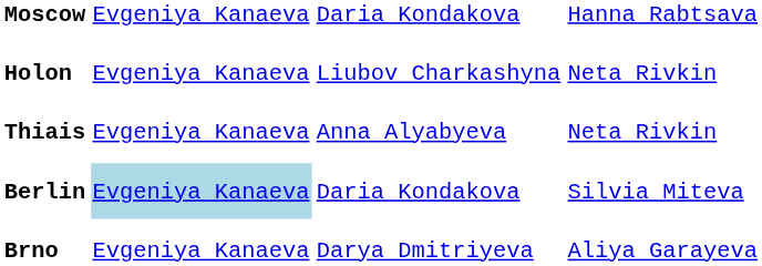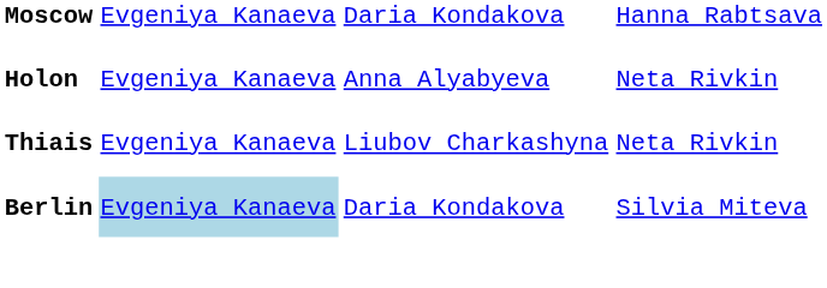 <table>
 <tr>
 <th scope=row style="text-align:left">Moscow</th>
 <td style="height:30px;"> <a href='#'>Evgeniya Kanaeva</a></td>
 <td style="height:30px;"> <a href='#'>Daria Kondakova</a></td>
 <td style="height:30px;"> <a href='#'>Hanna Rabtsava</a></td>
 </tr>
 <tr>
 <th scope=row style="text-align:left">Holon</th>
 <td style="height:30px;"> <a href='#'>Evgeniya Kanaeva</a></td>
-<td style="height:30px;"> <a href='#'>Liubov Charkashyna</a></td>
+<td style="height:30px;"> <a href='#'>Anna Alyabyeva</a></td>
 <td style="height:30px;"> <a href='#'>Neta Rivkin</a></td>
 </tr>
 <tr>
 <th scope=row style="text-align:left">Thiais</th>
 <td style="height:30px;"> <a href='#'>Evgeniya Kanaeva</a></td>
-<td style="height:30px;"> <a href='#'>Anna Alyabyeva</a></td>
+<td style="height:30px;"> <a href='#'>Liubov Charkashyna</a></td>
 <td style="height:30px;"> <a href='#'>Neta Rivkin</a></td>
 </tr>
 <tr>
 <th scope=row style="text-align:left">Berlin</th>
 <td style="background: lightblue; height:30px;"> <a href='#'>Evgeniya Kanaeva</a></td>
 <td style="height:30px;"> <a href='#'>Daria Kondakova</a></td>
 <td style="height:30px;"> <a href='#'>Silvia Miteva</a></td>
 </tr>
 <tr>
-<th scope=row style="text-align:left">Brno</th>
-<td style="height:30px;"> <a href='#'>Evgeniya Kanaeva</a></td>
-<td style="height:30px;"> <a href='#'>Darya Dmitriyeva</a></td>
-<td style="height:30px;"> <a href='#'>Aliya Garayeva</a></td>
-</tr>
-<tr>
 </tr>
 </table>
